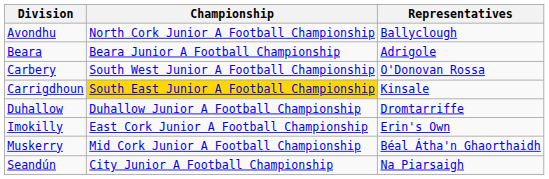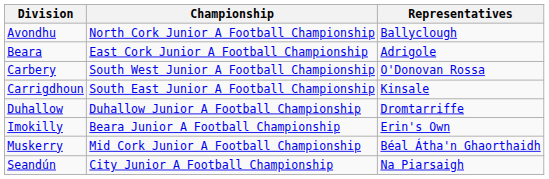 <table class="wikitable">
 <tr>
 <th>Division</th>
 <th>Championship</th>
 <th>Representatives</th>
 </tr>
 <tr>
 <td><a href='#'>Avondhu</a></td>
 <td><a href='#'>North Cork Junior A Football Championship</a></td>
 <td><a href='#'>Ballyclough</a></td>
 </tr>
 <tr>
 <td><a href='#'>Beara</a></td>
-<td><a href='#'>Beara Junior A Football Championship</a></td>
+<td><a href='#'>East Cork Junior A Football Championship</a></td>
 <td><a href='#'>Adrigole</a></td>
 </tr>
 <tr>
 <td><a href='#'>Carbery</a></td>
 <td><a href='#'>South West Junior A Football Championship</a></td>
 <td><a href='#'>O'Donovan Rossa</a></td>
 </tr>
 <tr>
 <td><a href='#'>Carrigdhoun</a></td>
-<td style="background: gold;"><a href='#'>South East Junior A Football Championship</a></td>
+<td><a href='#'>South East Junior A Football Championship</a></td>
 <td><a href='#'>Kinsale</a></td>
 </tr>
 <tr>
 <td><a href='#'>Duhallow</a></td>
 <td><a href='#'>Duhallow Junior A Football Championship</a></td>
 <td><a href='#'>Dromtarriffe</a></td>
 </tr>
 <tr>
 <td><a href='#'>Imokilly</a></td>
-<td><a href='#'>East Cork Junior A Football Championship</a></td>
+<td><a href='#'>Beara Junior A Football Championship</a></td>
 <td><a href='#'>Erin's Own</a></td>
 </tr>
 <tr>
 <td><a href='#'>Muskerry</a></td>
 <td><a href='#'>Mid Cork Junior A Football Championship</a></td>
 <td><a href='#'>Béal Átha'n Ghaorthaidh</a></td>
 </tr>
 <tr>
 <td><a href='#'>Seandún</a></td>
 <td><a href='#'>City Junior A Football Championship</a></td>
 <td><a href='#'>Na Piarsaigh</a></td>
 </tr>
 </table>
